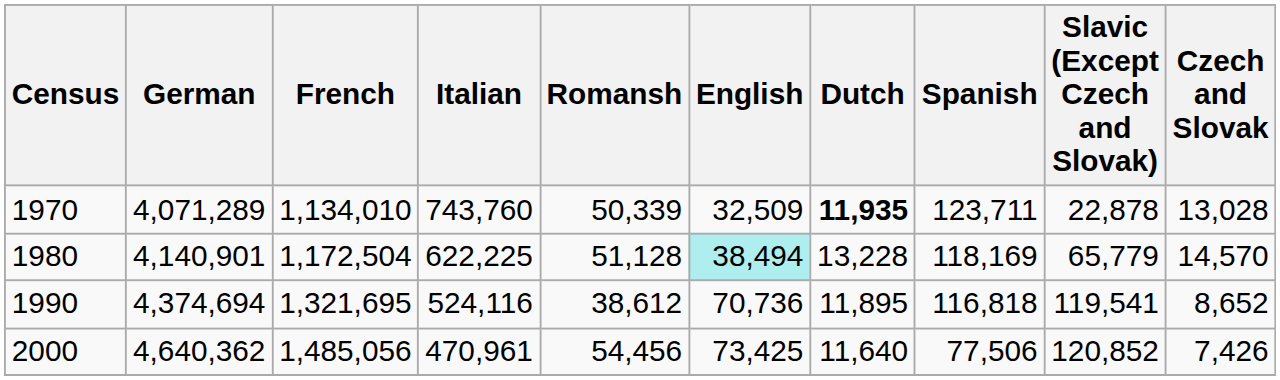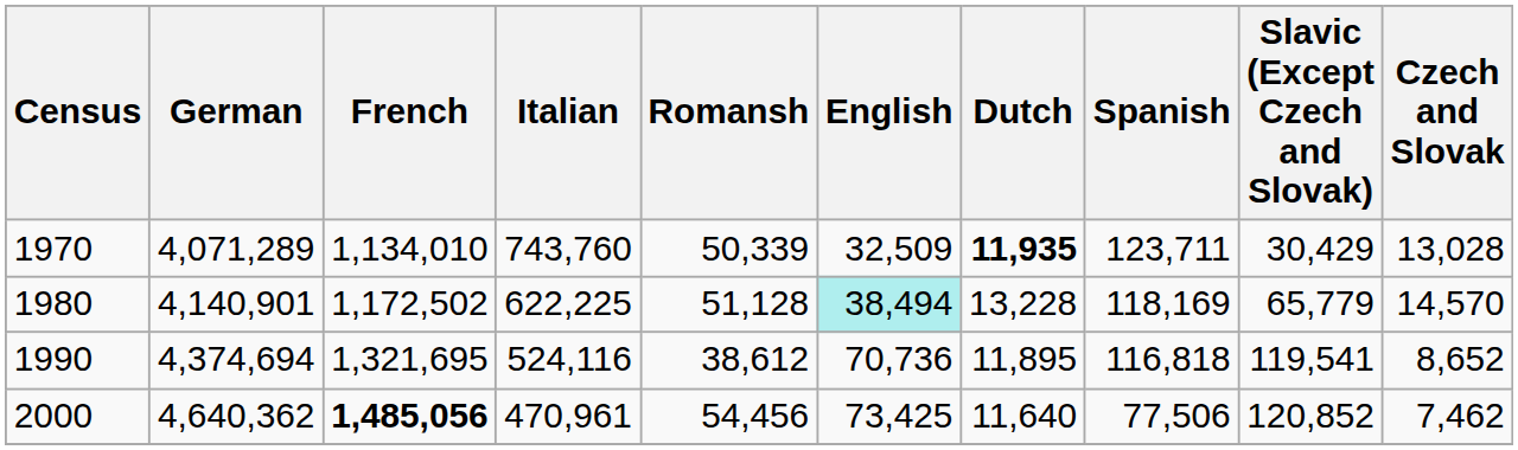 <table class="wikitable sortable">
 <tr>
 <th>Census</th>
 <th>German</th>
 <th>French</th>
 <th>Italian</th>
 <th>Romansh</th>
 <th>English</th>
 <th>Dutch</th>
 <th>Spanish</th>
 <th>Slavic <br>(Except <br>Czech and <br>Slovak)</th>
 <th>Czech and <br>Slovak</th>
 </tr>
 <tr>
 <td>1970</td>
 <td align="right">4,071,289</td>
 <td align="right">1,134,010</td>
 <td align="right">743,760</td>
 <td align="right">50,339</td>
 <td align="right">32,509</td>
 <td align="right"><strong>11,935</strong></td>
 <td align="right">123,711</td>
-<td align="right">22,878</td>
+<td align="right">30,429</td>
 <td align="right">13,028</td>
 </tr>
 <tr>
 <td>1980</td>
 <td align="right">4,140,901</td>
-<td align="right">1,172,504</td>
+<td align="right">1,172,502</td>
 <td align="right">622,225</td>
 <td align="right">51,128</td>
 <td align="right" style="background: paleturquoise;">38,494</td>
 <td align="right">13,228</td>
 <td align="right">118,169</td>
 <td align="right">65,779</td>
 <td align="right">14,570</td>
 </tr>
 <tr>
 <td>1990</td>
 <td align="right">4,374,694</td>
 <td align="right">1,321,695</td>
 <td align="right">524,116</td>
 <td align="right">38,612</td>
 <td align="right">70,736</td>
 <td align="right">11,895</td>
 <td align="right">116,818</td>
 <td align="right">119,541</td>
 <td align="right">8,652</td>
 </tr>
 <tr>
 <td>2000</td>
 <td align="right">4,640,362</td>
-<td align="right">1,485,056</td>
+<td align="right"><strong>1,485,056</strong></td>
 <td align="right">470,961</td>
 <td align="right">54,456</td>
 <td align="right">73,425</td>
 <td align="right">11,640</td>
 <td align="right">77,506</td>
 <td align="right">120,852</td>
-<td align="right">7,426</td>
+<td align="right">7,462</td>
 </tr>
 <tr>
 </tr>
 </table>
